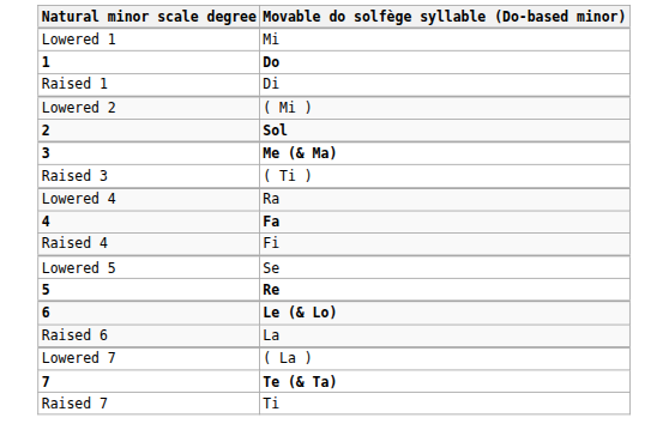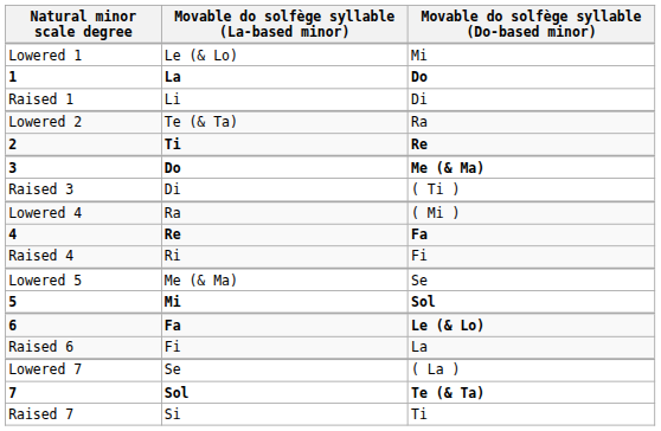 <table style="margin:auto;" class="wikitable">
 <tr>
 <th>Natural minor scale degree</th>
+<th>Movable do solfège syllable (La-based minor)</th>
 <th>Movable do solfège syllable (Do-based minor)</th>
 </tr>
 <tr style="border-top:2px solid darkgrey; background:#fff;">
 <td>Lowered 1</td>
+<td>Le (& Lo)</td>
 <td>Mi</td>
 </tr>
 <tr style="background:#fff;">
 <td><strong>1</strong></td>
+<td><strong>La</strong></td>
 <td><strong>Do</strong></td>
 </tr>
 <tr style="background:#fff;">
 <td>Raised 1</td>
+<td>Li</td>
 <td>Di</td>
 </tr>
 <tr style="border-top: 2px solid darkgrey;">
 <td>Lowered 2</td>
-<td>( Mi )</td>
+<td>Te (& Ta)</td>
+<td>Ra</td>
 </tr>
 <tr>
 <td><strong>2</strong></td>
-<td><strong>Sol</strong></td>
+<td><strong>Ti</strong></td>
+<td><strong>Re</strong></td>
 </tr>
 <tr style="border-top:2px solid darkgrey; background:#fff;">
 <td><strong>3</strong></td>
+<td><strong>Do</strong></td>
 <td><strong>Me (& Ma)</strong></td>
 </tr>
 <tr style="background:#fff;">
 <td>Raised 3</td>
+<td>Di</td>
 <td>( Ti )</td>
 </tr>
 <tr style="border-top: 2px solid darkgrey;">
 <td>Lowered 4</td>
 <td>Ra</td>
+<td>( Mi )</td>
 </tr>
 <tr>
 <td><strong>4</strong></td>
+<td><strong>Re</strong></td>
 <td><strong>Fa</strong></td>
 </tr>
 <tr>
 <td>Raised 4</td>
+<td>Ri</td>
 <td>Fi</td>
 </tr>
 <tr style="border-top:2px solid darkgrey; background:#fff;">
 <td>Lowered 5</td>
+<td>Me (& Ma)</td>
 <td>Se</td>
 </tr>
 <tr style="background:#fff;">
 <td><strong>5</strong></td>
-<td><strong>Re</strong></td>
+<td><strong>Mi</strong></td>
+<td><strong>Sol</strong></td>
 </tr>
 <tr style="border-top: 2px solid darkgrey;">
 <td><strong>6</strong></td>
+<td><strong>Fa</strong></td>
 <td><strong>Le (& Lo)</strong></td>
 </tr>
 <tr>
 <td>Raised 6</td>
+<td>Fi</td>
 <td>La</td>
 </tr>
 <tr style="border-top:2px solid darkgrey; background:#fff;">
 <td>Lowered 7</td>
+<td>Se</td>
 <td>( La )</td>
 </tr>
 <tr style="background:#fff;">
 <td><strong>7</strong></td>
+<td><strong>Sol</strong></td>
 <td><strong>Te (& Ta)</strong></td>
 </tr>
 <tr style="background:#fff;">
 <td>Raised 7</td>
+<td>Si</td>
 <td>Ti</td>
 </tr>
 </table>
